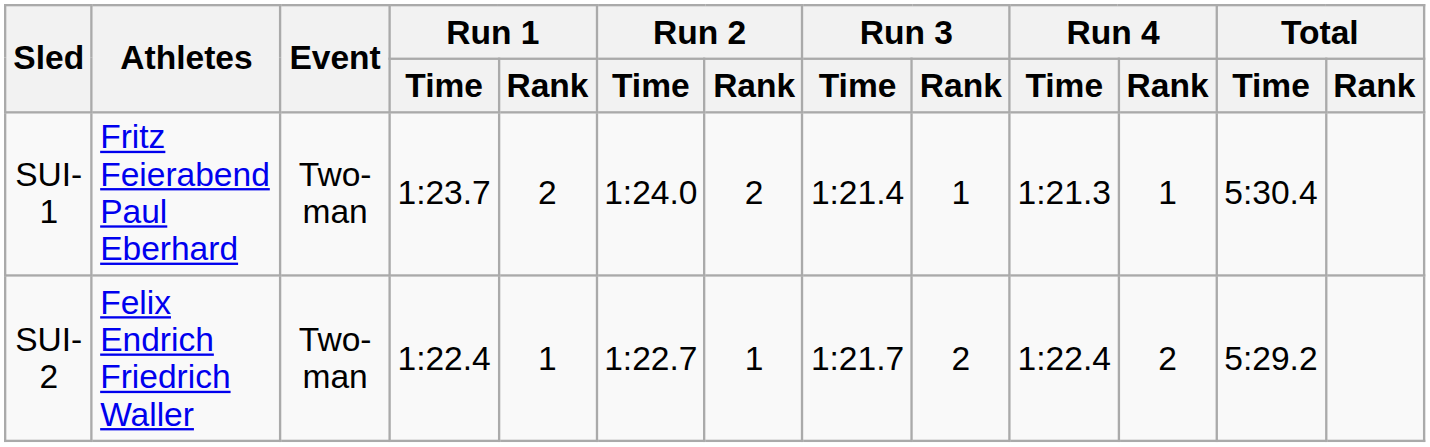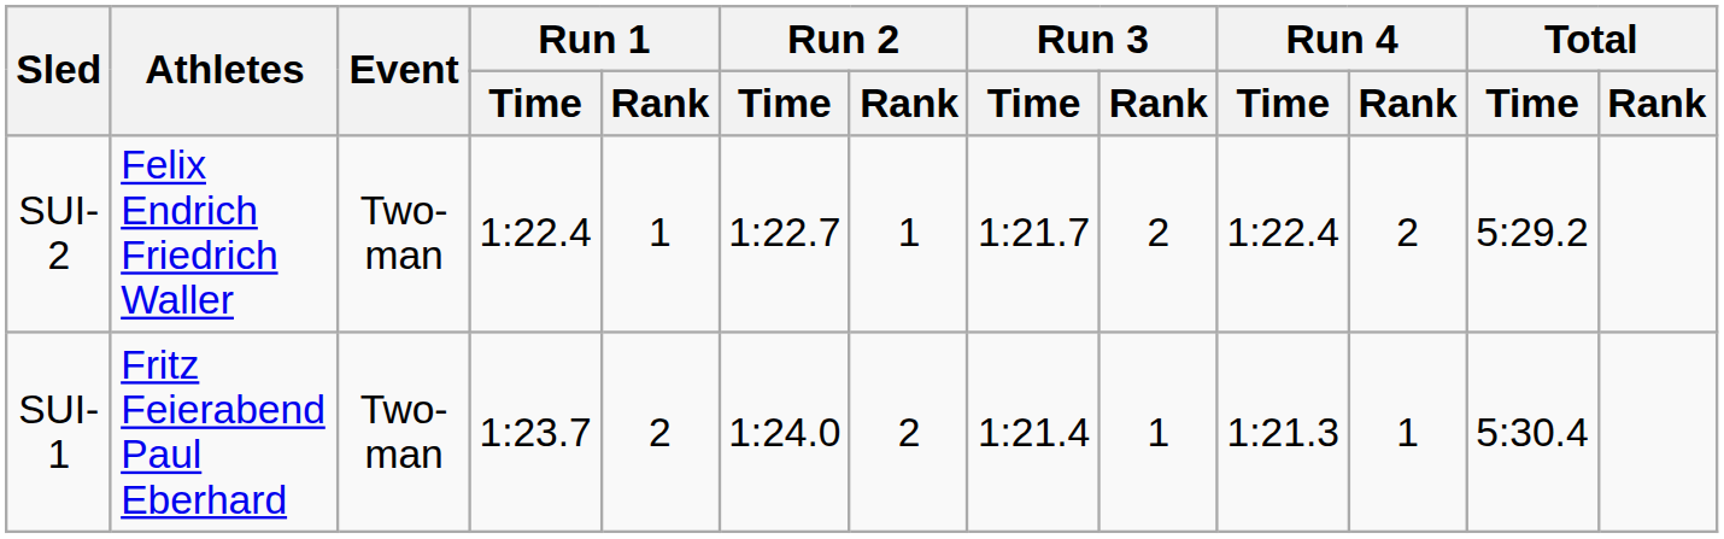 <table class="wikitable" border="1" style="font-size:90%; text-align:center;">
 <tr>
 <th rowspan="2">Sled</th>
 <th rowspan="2">Athletes</th>
 <th rowspan="2">Event</th>
 <th colspan="2">Run 1</th>
 <th colspan="2">Run 2</th>
 <th colspan="2">Run 3</th>
 <th colspan="2">Run 4</th>
 <th colspan="2">Total</th>
 </tr>
 <tr>
 <th>Time</th>
 <th>Rank</th>
 <th>Time</th>
 <th>Rank</th>
 <th>Time</th>
 <th>Rank</th>
 <th>Time</th>
 <th>Rank</th>
 <th>Time</th>
 <th>Rank</th>
 </tr>
 <tr>
+<td>SUI-2</td>
+<td style="text-align:left;"><a href='#'>Felix Endrich</a><br><a href='#'>Friedrich Waller</a></td>
+<td>Two-man</td>
+<td>1:22.4</td>
+<td>1</td>
+<td>1:22.7</td>
+<td>1</td>
+<td>1:21.7</td>
+<td>2</td>
+<td>1:22.4</td>
+<td>2</td>
+<td>5:29.2</td>
+<td></td>
+</tr>
+<tr>
 <td>SUI-1</td>
 <td style="text-align:left;"><a href='#'>Fritz Feierabend</a><br><a href='#'>Paul Eberhard</a></td>
 <td>Two-man</td>
 <td>1:23.7</td>
 <td>2</td>
 <td>1:24.0</td>
 <td>2</td>
 <td>1:21.4</td>
 <td>1</td>
 <td>1:21.3</td>
 <td>1</td>
 <td>5:30.4</td>
 <td></td>
 </tr>
-<tr>
-<td>SUI-2</td>
-<td style="text-align:left;"><a href='#'>Felix Endrich</a><br><a href='#'>Friedrich Waller</a></td>
-<td>Two-man</td>
-<td>1:22.4</td>
-<td>1</td>
-<td>1:22.7</td>
-<td>1</td>
-<td>1:21.7</td>
-<td>2</td>
-<td>1:22.4</td>
-<td>2</td>
-<td>5:29.2</td>
-<td></td>
-</tr>
 </table>
